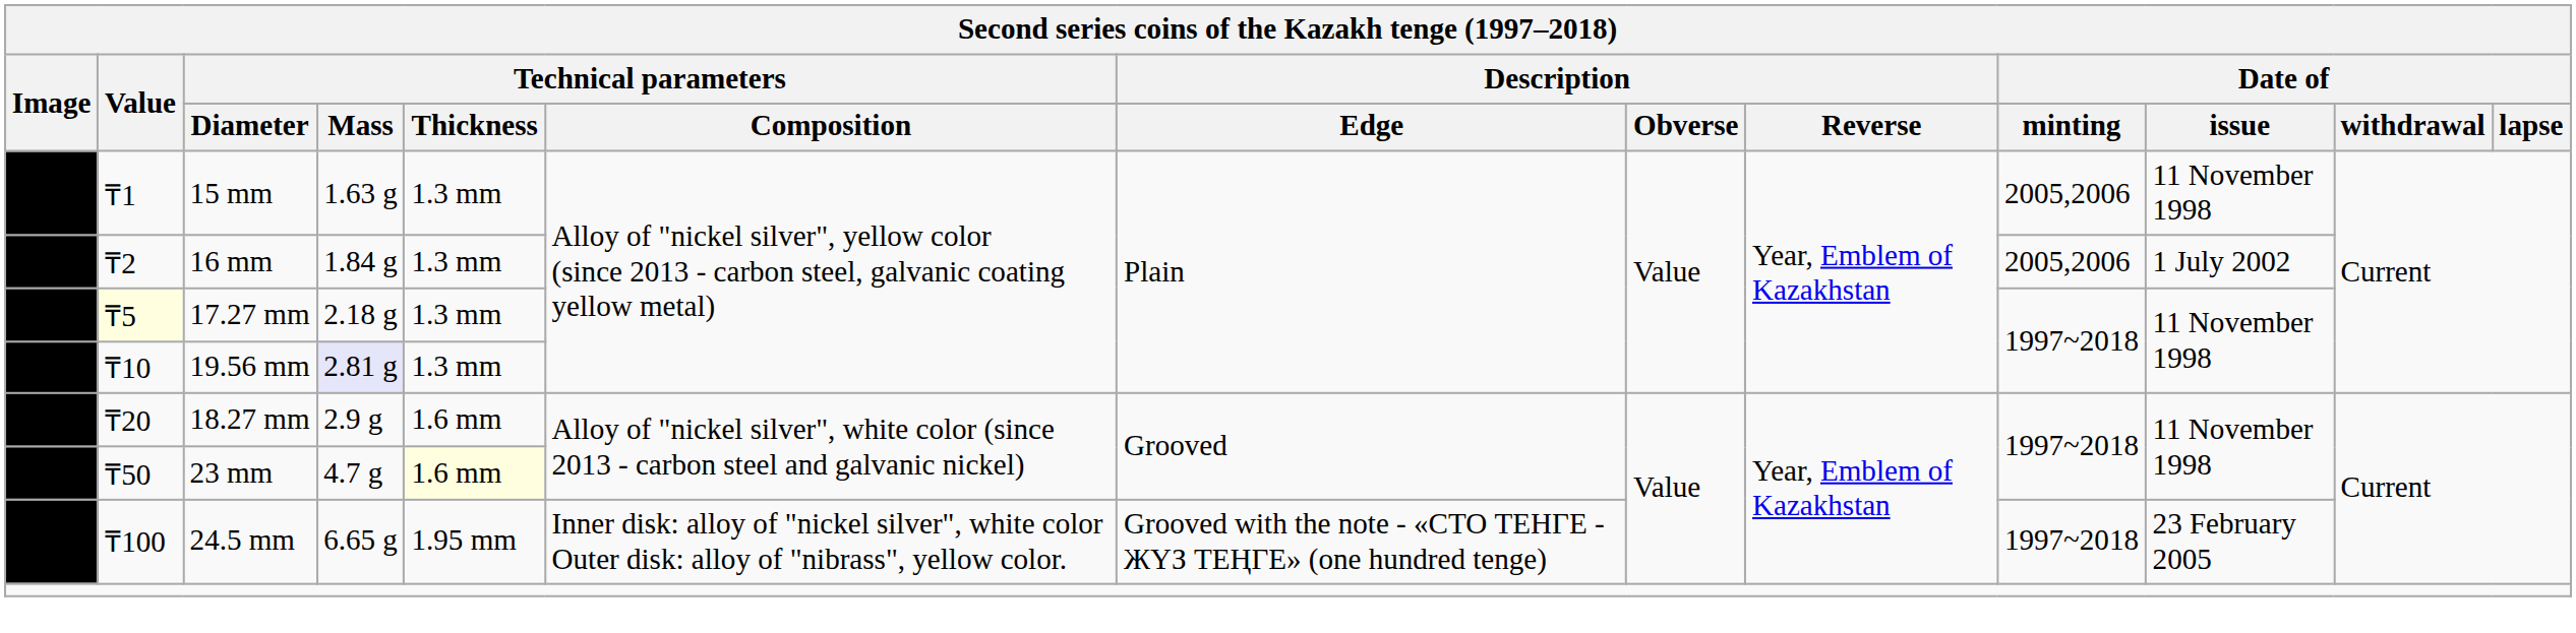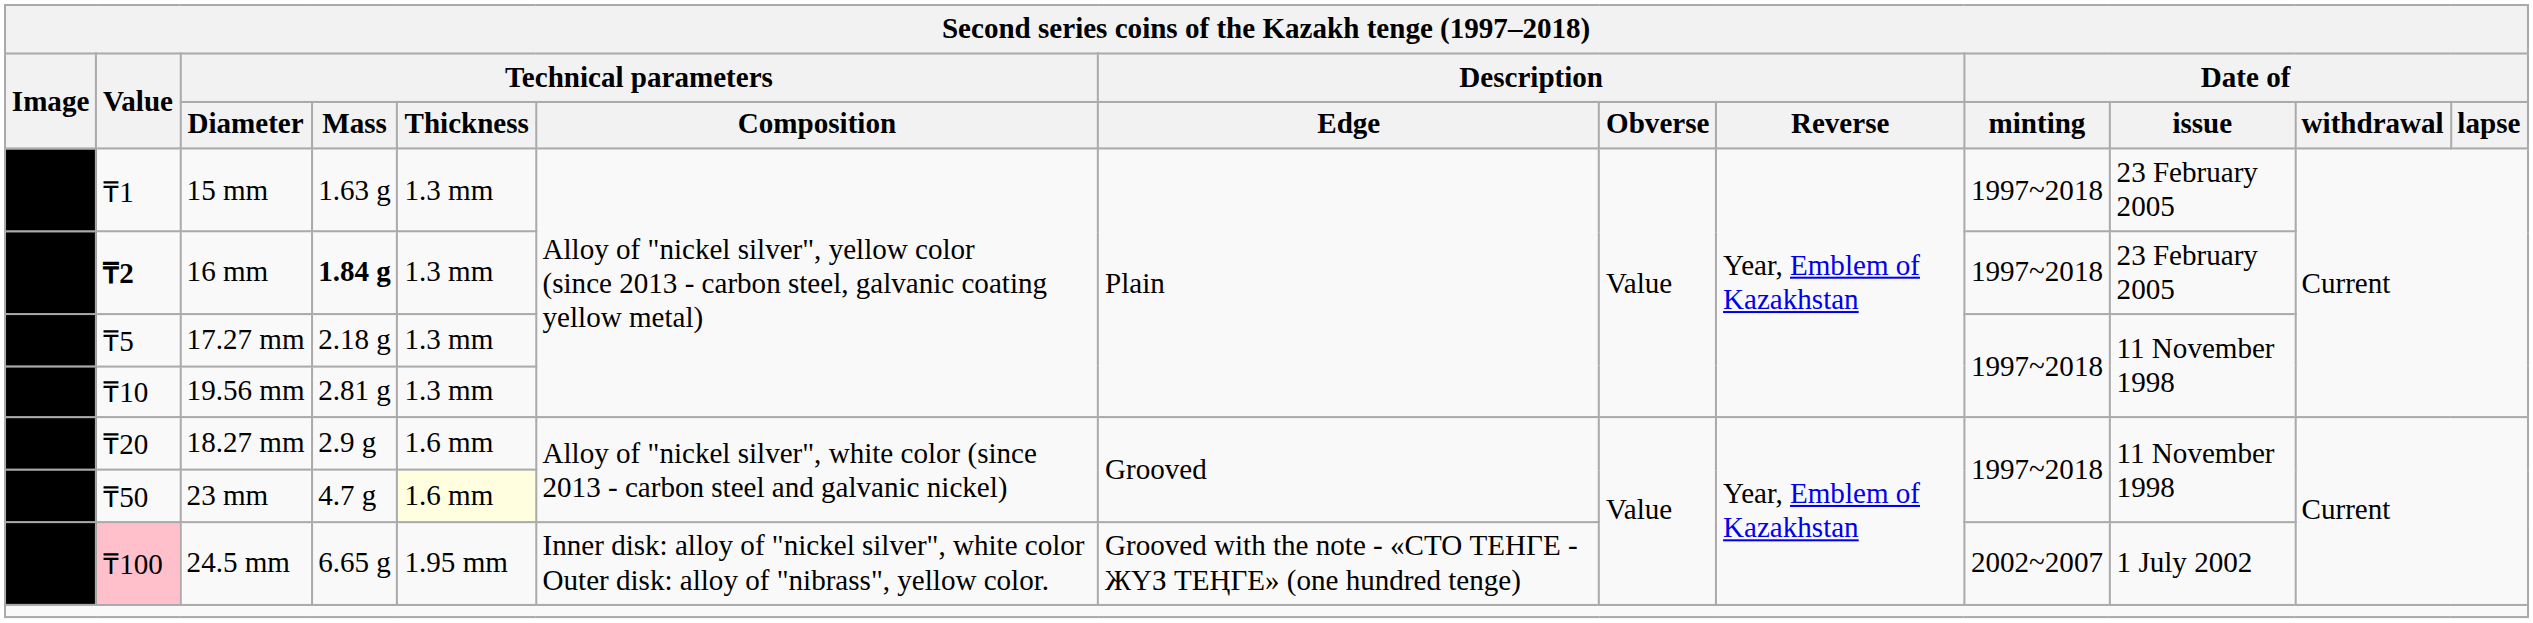 <table class="wikitable collapsible autocollapse" style="font-size: 90%">
 <tr>
 <th colspan="13">Second series coins of the Kazakh tenge (1997–2018)</th>
 </tr>
 <tr>
 <th rowspan="2">Image</th>
 <th rowspan="2">Value</th>
 <th colspan="4">Technical parameters</th>
 <th colspan="3">Description</th>
 <th colspan="4">Date of</th>
 </tr>
 <tr>
 <th>Diameter</th>
 <th>Mass</th>
 <th>Thickness</th>
 <th>Composition</th>
 <th>Edge</th>
 <th>Obverse</th>
 <th>Reverse</th>
 <th>minting</th>
 <th>issue</th>
 <th>withdrawal</th>
 <th>lapse</th>
 </tr>
 <tr>
 <td align="center" bgcolor="#000000"></td>
 <td>₸1</td>
 <td>15 mm</td>
 <td>1.63 g</td>
 <td>1.3 mm</td>
 <td rowspan="4">Alloy of "nickel silver", yellow color<br>(since 2013 - carbon steel, galvanic coating yellow metal)</td>
 <td rowspan="4">Plain</td>
 <td rowspan="4">Value</td>
 <td rowspan="4">Year, <a href='#'>Emblem of Kazakhstan</a></td>
-<td>2005,2006</td>
-<td>11 November 1998</td>
+<td>1997~2018</td>
+<td>23 February 2005</td>
 <td rowspan="4" colspan="2">Current</td>
 </tr>
 <tr>
 <td align="center" bgcolor="#000000"></td>
-<td>₸2</td>
+<td><strong>₸2</strong></td>
 <td>16 mm</td>
-<td>1.84 g</td>
+<td><strong>1.84 g</strong></td>
 <td>1.3 mm</td>
-<td>2005,2006</td>
-<td>1 July 2002</td>
+<td>1997~2018</td>
+<td>23 February 2005</td>
 </tr>
 <tr>
 <td align="center" bgcolor="#000000"></td>
-<td style="background: lightyellow;">₸5</td>
+<td>₸5</td>
 <td>17.27 mm</td>
 <td>2.18 g</td>
 <td>1.3 mm</td>
 <td rowspan="2">1997~2018</td>
 <td rowspan="2">11 November 1998</td>
 </tr>
 <tr>
 <td align="center" bgcolor="#000000"></td>
 <td>₸10</td>
 <td>19.56 mm</td>
-<td style="background: lavender;">2.81 g</td>
+<td>2.81 g</td>
 <td>1.3 mm</td>
 </tr>
 <tr>
 <td align="center" bgcolor="#000000"></td>
 <td>₸20</td>
 <td>18.27 mm</td>
 <td>2.9 g</td>
 <td>1.6 mm</td>
 <td rowspan="2">Alloy of "nickel silver", white color (since 2013 - carbon steel and galvanic nickel)</td>
 <td rowspan="2">Grooved</td>
 <td rowspan="3">Value</td>
 <td rowspan="3">Year, <a href='#'>Emblem of Kazakhstan</a></td>
 <td rowspan="2">1997~2018</td>
 <td rowspan="2">11 November 1998</td>
 <td rowspan="3" colspan="2">Current</td>
 </tr>
 <tr>
 <td align="center" bgcolor="#000000"></td>
 <td>₸50</td>
 <td>23 mm</td>
 <td>4.7 g</td>
 <td style="background: lightyellow;">1.6 mm</td>
 </tr>
 <tr>
 <td align="center" bgcolor="#000000"></td>
-<td>₸100</td>
+<td style="background: pink;">₸100</td>
 <td>24.5 mm</td>
 <td>6.65 g</td>
 <td>1.95 mm</td>
 <td>Inner disk: alloy of "nickel silver", white color<br>Outer disk: alloy of "nibrass", yellow color.</td>
 <td>Grooved with the note - «СТО ТЕНГЕ - ЖYЗ ТЕҢГЕ» (one hundred tenge)</td>
-<td>1997~2018</td>
-<td>23 February 2005</td>
+<td>2002~2007</td>
+<td>1 July 2002</td>
 </tr>
 <tr>
 <td colspan="16"></td>
 </tr>
 </table>
